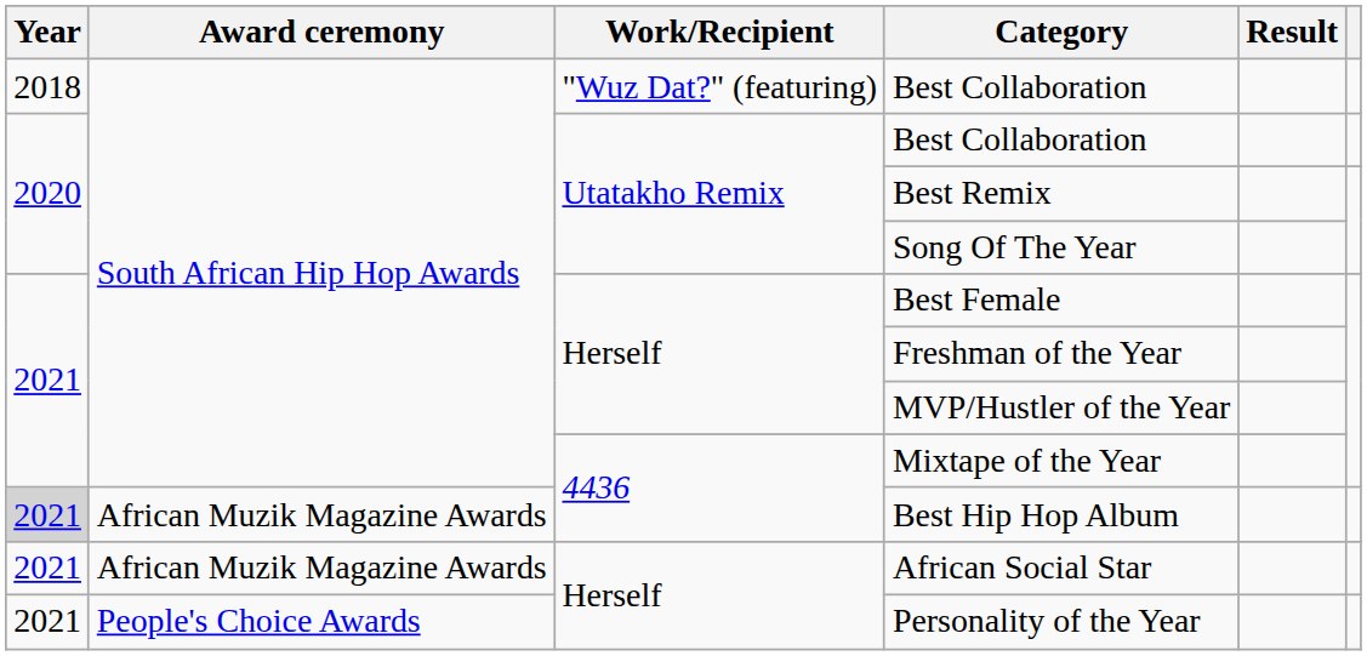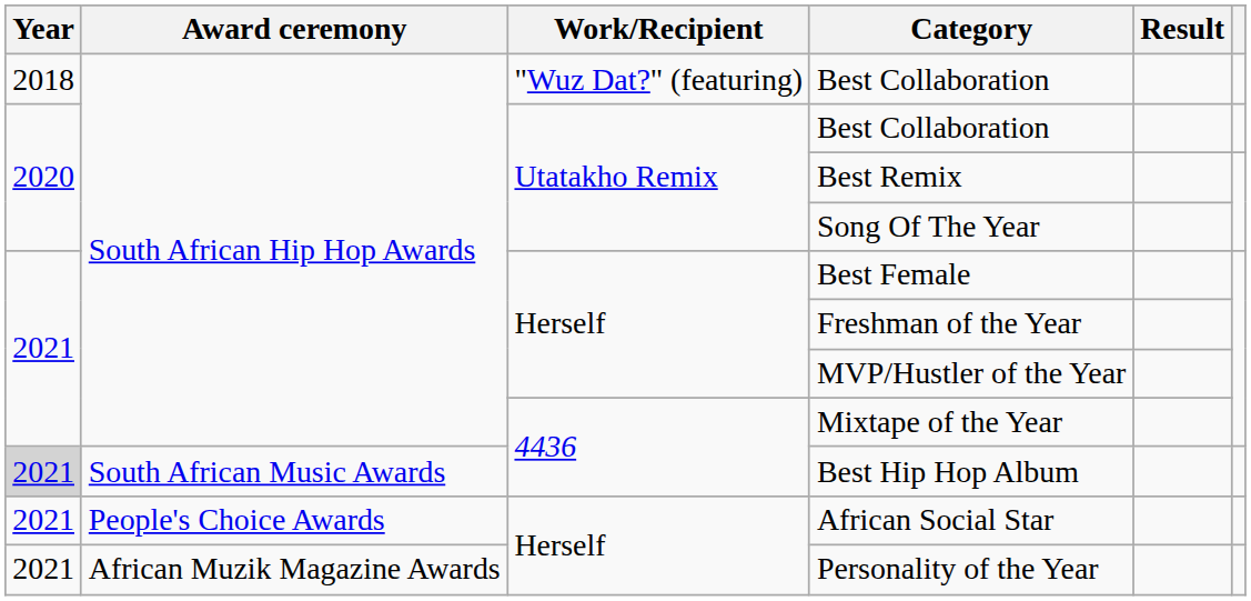 <table class="wikitable sortable">
 <tr>
 <th>Year</th>
 <th>Award ceremony</th>
 <th>Work/Recipient</th>
 <th>Category</th>
 <th>Result</th>
 <th></th>
 </tr>
 <tr>
 <td>2018</td>
 <td rowspan="8"><a href='#'>South African Hip Hop Awards</a></td>
 <td>"<a href='#'>Wuz Dat?</a>" (featuring)</td>
 <td>Best Collaboration</td>
 <td></td>
 <td></td>
 </tr>
 <tr>
 <td rowspan="3"><a href='#'>2020</a></td>
 <td rowspan="3"><a href='#'>Utatakho Remix</a></td>
 <td>Best Collaboration</td>
 <td></td>
 <td></td>
 </tr>
 <tr>
 <td>Best Remix</td>
 <td></td>
 <td rowspan="2"></td>
 </tr>
 <tr>
 <td>Song Of The Year</td>
 <td></td>
 </tr>
 <tr>
 <td rowspan="4"><a href='#'>2021</a></td>
 <td rowspan="3">Herself</td>
 <td>Best Female</td>
 <td></td>
 <td rowspan="4"></td>
 </tr>
 <tr>
 <td>Freshman of the Year</td>
 <td></td>
 </tr>
 <tr>
 <td>MVP/Hustler of the Year</td>
 <td></td>
 </tr>
 <tr>
 <td rowspan="2"><em><a href='#'>4436</a></em></td>
 <td>Mixtape of the Year</td>
 <td></td>
 </tr>
 <tr>
 <td style="background: lightgrey;"><a href='#'>2021</a></td>
-<td>African Muzik Magazine Awards</td>
+<td><a href='#'>South African Music Awards</a></td>
 <td>Best Hip Hop Album</td>
 <td></td>
 <td></td>
 </tr>
 <tr>
 <td><a href='#'>2021</a></td>
-<td>African Muzik Magazine Awards</td>
+<td><a href='#'>People's Choice Awards</a></td>
 <td rowspan="2">Herself</td>
 <td>African Social Star</td>
 <td></td>
 <td></td>
 </tr>
 <tr>
 <td>2021</td>
-<td><a href='#'>People's Choice Awards</a></td>
+<td>African Muzik Magazine Awards</td>
 <td>Personality of the Year</td>
 <td></td>
 <td></td>
 </tr>
 </table>
